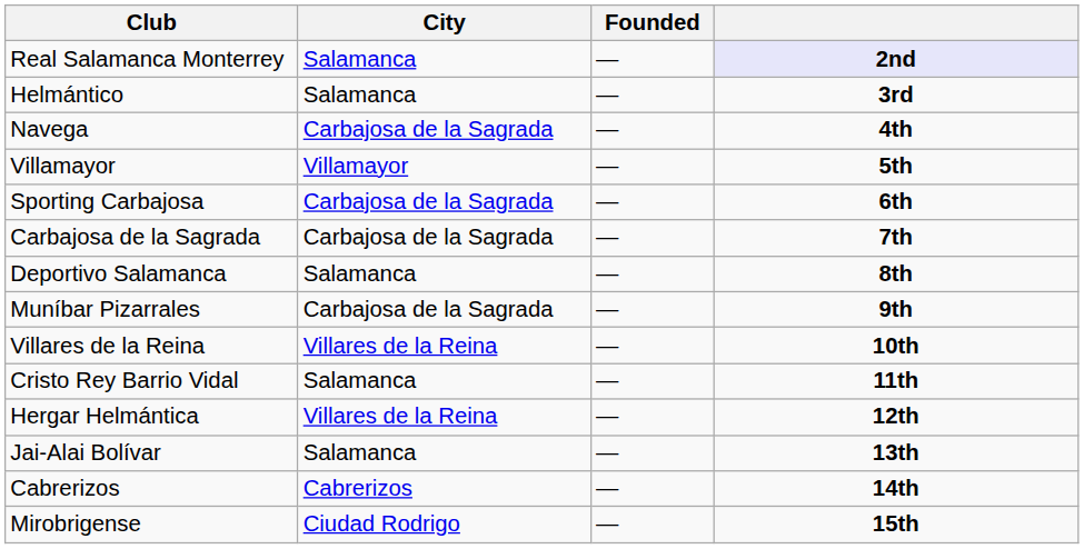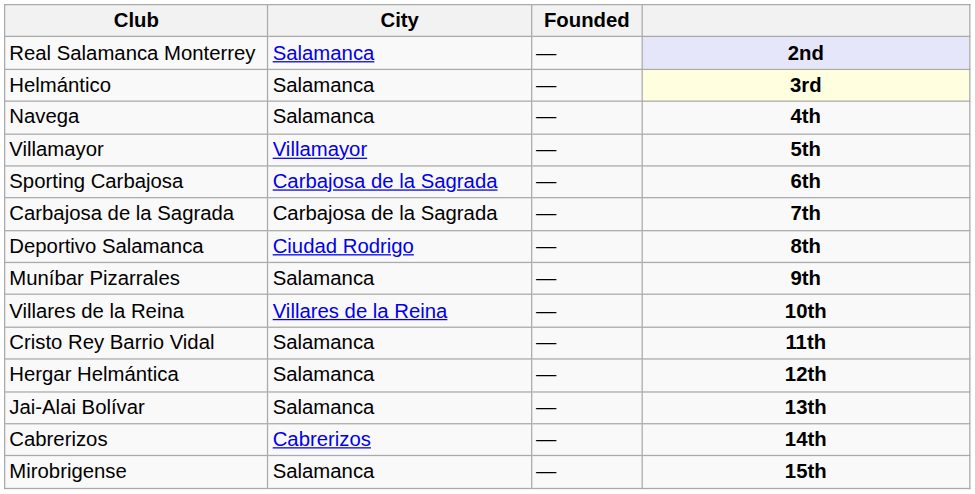 <table class="wikitable sortable">
 <tr>
 <th width=200>Club</th>
 <th width=200>City</th>
 <th width=80>Founded</th>
 <th width=250></th>
 </tr>
 <tr>
 <td>Real Salamanca Monterrey</td>
 <td><a href='#'>Salamanca</a></td>
 <td>—</td>
 <td align=center style="background: lavender;"><strong>2nd</strong></td>
 </tr>
 <tr>
 <td>Helmántico</td>
 <td>Salamanca</td>
 <td>—</td>
-<td align=center><strong>3rd</strong></td>
+<td align=center style="background: lightyellow;"><strong>3rd</strong></td>
 </tr>
 <tr>
 <td>Navega</td>
-<td><a href='#'>Carbajosa de la Sagrada</a></td>
+<td>Salamanca</td>
 <td>—</td>
 <td align=center><strong>4th</strong></td>
 </tr>
 <tr>
 <td>Villamayor</td>
 <td><a href='#'>Villamayor</a></td>
 <td>—</td>
 <td align=center><strong>5th</strong></td>
 </tr>
 <tr>
 <td>Sporting Carbajosa</td>
 <td><a href='#'>Carbajosa de la Sagrada</a></td>
 <td>—</td>
 <td align=center><strong>6th</strong></td>
 </tr>
 <tr>
 <td>Carbajosa de la Sagrada</td>
 <td>Carbajosa de la Sagrada</td>
 <td>—</td>
 <td align=center><strong>7th</strong></td>
 </tr>
 <tr>
 <td>Deportivo Salamanca</td>
-<td>Salamanca</td>
+<td><a href='#'>Ciudad Rodrigo</a></td>
 <td>—</td>
 <td align=center><strong>8th</strong></td>
 </tr>
 <tr>
 <td>Muníbar Pizarrales</td>
-<td>Carbajosa de la Sagrada</td>
+<td>Salamanca</td>
 <td>—</td>
 <td align=center><strong>9th</strong></td>
 </tr>
 <tr>
 <td>Villares de la Reina</td>
 <td><a href='#'>Villares de la Reina</a></td>
 <td>—</td>
 <td align=center><strong>10th</strong></td>
 </tr>
 <tr>
 <td>Cristo Rey Barrio Vidal</td>
 <td>Salamanca</td>
 <td>—</td>
 <td align=center><strong>11th</strong></td>
 </tr>
 <tr>
 <td>Hergar Helmántica</td>
-<td><a href='#'>Villares de la Reina</a></td>
+<td>Salamanca</td>
 <td>—</td>
 <td align=center><strong>12th</strong></td>
 </tr>
 <tr>
 <td>Jai-Alai Bolívar</td>
 <td>Salamanca</td>
 <td>—</td>
 <td align=center><strong>13th</strong></td>
 </tr>
 <tr>
 <td>Cabrerizos</td>
 <td><a href='#'>Cabrerizos</a></td>
 <td>—</td>
 <td align=center><strong>14th</strong></td>
 </tr>
 <tr>
 <td>Mirobrigense</td>
-<td><a href='#'>Ciudad Rodrigo</a></td>
+<td>Salamanca</td>
 <td>—</td>
 <td align=center><strong>15th</strong></td>
 </tr>
 </table>
